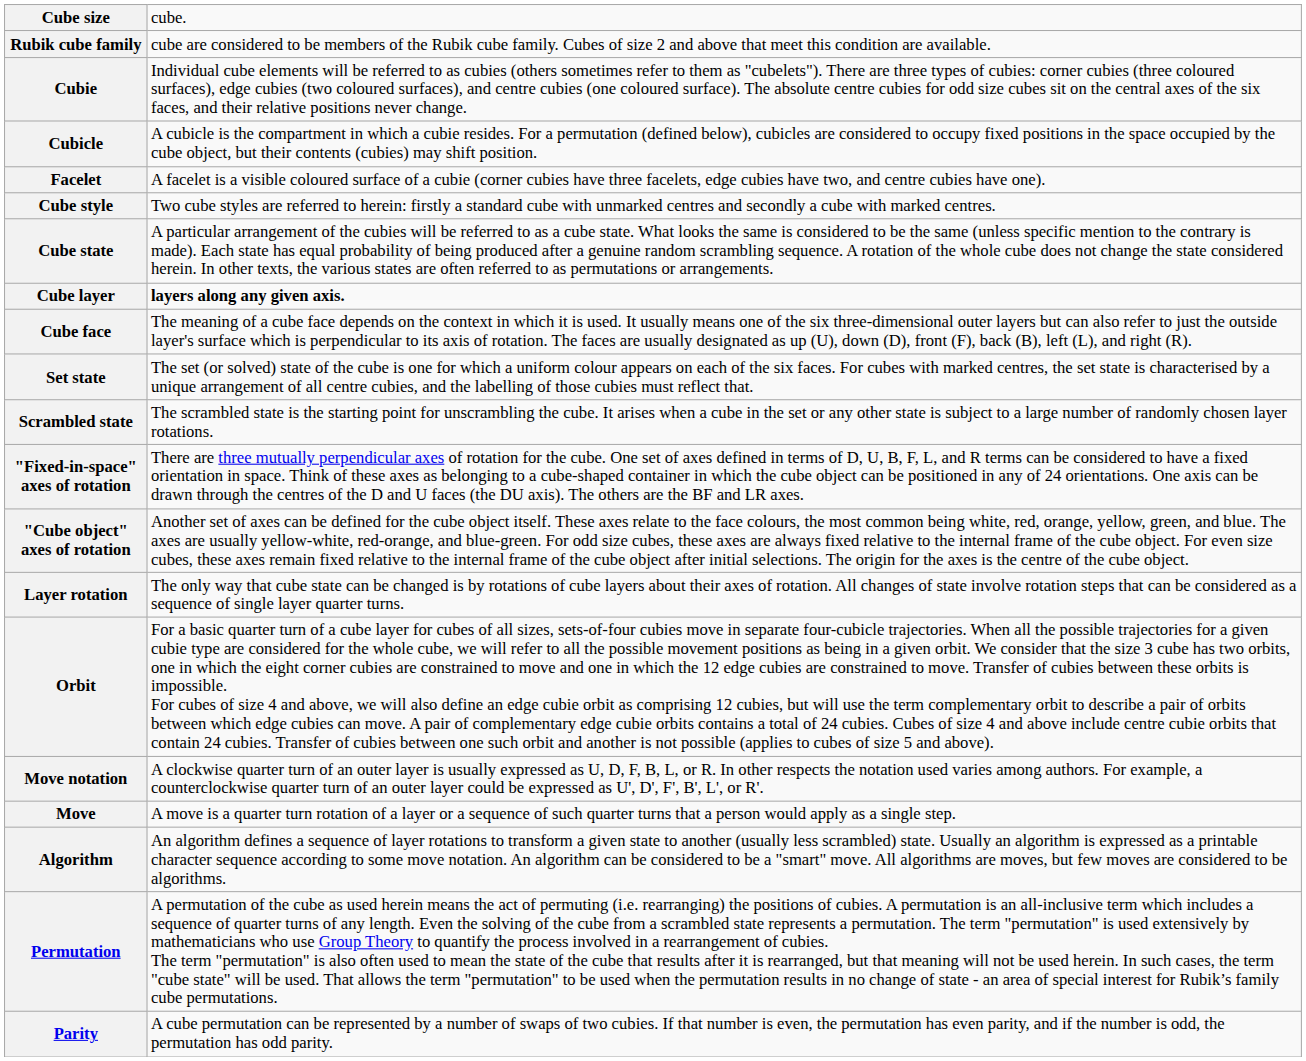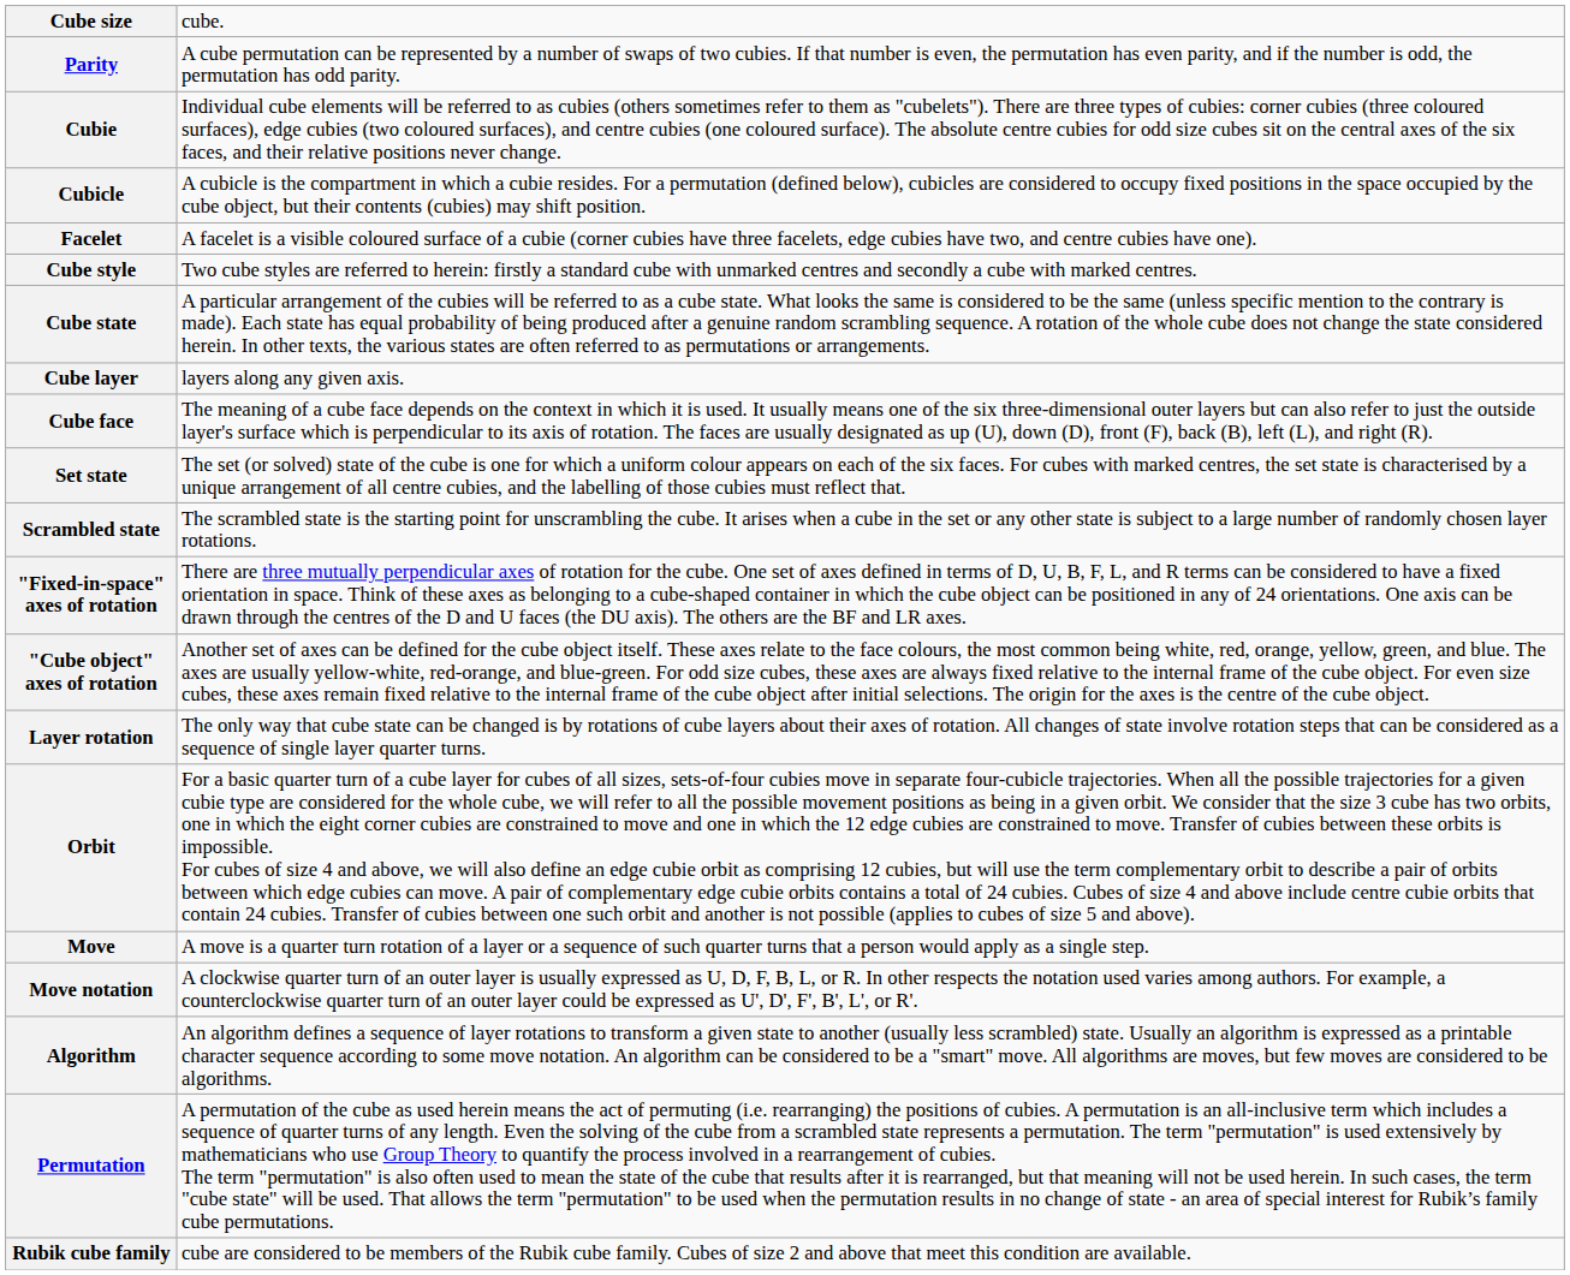 <table class="wikitable">
 <tr>
 <th>Cube size</th>
 <td> cube.</td>
 </tr>
 <tr>
-<th>Rubik cube family</th>
-<td> cube are considered to be members of the Rubik cube family. Cubes of size 2 and above that meet this condition are available.</td>
+<th><a href='#'>Parity</a></th>
+<td>A cube permutation can be represented by a number of swaps of two cubies. If that number is even, the permutation has even parity, and if the number is odd, the permutation has odd parity.</td>
 </tr>
 <tr>
 <th>Cubie</th>
 <td>Individual cube elements will be referred to as cubies (others sometimes refer to them as "cubelets"). There are three types of cubies: corner cubies (three coloured surfaces), edge cubies (two coloured surfaces), and centre cubies (one coloured surface). The absolute centre cubies for odd size cubes sit on the central axes of the six faces, and their relative positions never change.</td>
 </tr>
 <tr>
 <th>Cubicle</th>
 <td>A cubicle is the compartment in which a cubie resides. For a permutation (defined below), cubicles are considered to occupy fixed positions in the space occupied by the cube object, but their contents (cubies) may shift position.</td>
 </tr>
 <tr>
 <th>Facelet</th>
 <td>A facelet is a visible coloured surface of a cubie (corner cubies have three facelets, edge cubies have two, and centre cubies have one).</td>
 </tr>
 <tr>
 <th>Cube style</th>
 <td>Two cube styles are referred to herein: firstly a standard cube with unmarked centres and secondly a cube with marked centres.</td>
 </tr>
 <tr>
 <th>Cube state</th>
 <td>A particular arrangement of the cubies will be referred to as a cube state. What looks the same is considered to be the same (unless specific mention to the contrary is made). Each state has equal probability of being produced after a genuine random scrambling sequence. A rotation of the whole cube does not change the state considered herein. In other texts, the various states are often referred to as permutations or arrangements.</td>
 </tr>
 <tr>
 <th>Cube layer</th>
-<td><strong> layers along any given axis.</strong></td>
+<td> layers along any given axis.</td>
 </tr>
 <tr>
 <th>Cube face</th>
 <td>The meaning of a cube face depends on the context in which it is used. It usually means one of the six three-dimensional outer layers but can also refer to just the outside layer's surface which is perpendicular to its axis of rotation. The faces are usually designated as up (U), down (D), front (F), back (B), left (L), and right (R).</td>
 </tr>
 <tr>
 <th>Set state</th>
 <td>The set (or solved) state of the cube is one for which a uniform colour appears on each of the six faces. For cubes with marked centres, the set state is characterised by a unique arrangement of all centre cubies, and the labelling of those cubies must reflect that.</td>
 </tr>
 <tr>
 <th>Scrambled state</th>
 <td>The scrambled state is the starting point for unscrambling the cube. It arises when a cube in the set or any other state is subject to a large number of randomly chosen layer rotations.</td>
 </tr>
 <tr>
 <th>"Fixed-in-space" axes of rotation</th>
 <td>There are <a href='#'>three mutually perpendicular axes</a> of rotation for the cube. One set of axes defined in terms of D, U, B, F, L, and R terms can be considered to have a fixed orientation in space. Think of these axes as belonging to a cube-shaped container in which the cube object can be positioned in any of 24 orientations. One axis can be drawn through the centres of the D and U faces (the DU axis). The others are the BF and LR axes.</td>
 </tr>
 <tr>
 <th>"Cube object" axes of rotation</th>
 <td>Another set of axes can be defined for the cube object itself. These axes relate to the face colours, the most common being white, red, orange, yellow, green, and blue. The axes are usually yellow-white, red-orange, and blue-green. For odd size cubes, these axes are always fixed relative to the internal frame of the cube object. For even size cubes, these axes remain fixed relative to the internal frame of the cube object after initial selections. The origin for the axes is the centre of the cube object.</td>
 </tr>
 <tr>
 <th>Layer rotation</th>
 <td>The only way that cube state can be changed is by rotations of cube layers about their axes of rotation. All changes of state involve rotation steps that can be considered as a sequence of single layer quarter turns.</td>
 </tr>
 <tr>
 <th>Orbit</th>
 <td>For a basic quarter turn of a cube layer for cubes of all sizes, sets-of-four cubies move in separate four-cubicle trajectories. When all the possible trajectories for a given cubie type are considered for the whole cube, we will refer to all the possible movement positions as being in a given orbit. We consider that the size 3 cube has two orbits, one in which the eight corner cubies are constrained to move and one in which the 12 edge cubies are constrained to move. Transfer of cubies between these orbits is impossible.<br>For cubes of size 4 and above, we will also define an edge cubie orbit as comprising 12 cubies, but will use the term complementary orbit to describe a pair of orbits between which edge cubies can move. A pair of complementary edge cubie orbits contains a total of 24 cubies. Cubes of size 4 and above include centre cubie orbits that contain 24 cubies. Transfer of cubies between one such orbit and another is not possible (applies to cubes of size 5 and above).</td>
 </tr>
 <tr>
+<th>Move</th>
+<td>A move is a quarter turn rotation of a layer or a sequence of such quarter turns that a person would apply as a single step.</td>
+</tr>
+<tr>
 <th>Move notation</th>
 <td>A clockwise quarter turn of an outer layer is usually expressed as U, D, F, B, L, or R. In other respects the notation used varies among authors. For example, a counterclockwise quarter turn of an outer layer could be expressed as U', D', F', B', L', or R'.</td>
-</tr>
-<tr>
-<th>Move</th>
-<td>A move is a quarter turn rotation of a layer or a sequence of such quarter turns that a person would apply as a single step.</td>
 </tr>
 <tr>
 <th>Algorithm</th>
 <td>An algorithm defines a sequence of layer rotations to transform a given state to another (usually less scrambled) state. Usually an algorithm is expressed as a printable character sequence according to some move notation. An algorithm can be considered to be a "smart" move. All algorithms are moves, but few moves are considered to be algorithms.</td>
 </tr>
 <tr>
 <th><a href='#'>Permutation</a></th>
 <td>A permutation of the cube as used herein means the act of permuting (i.e. rearranging) the positions of cubies. A permutation is an all-inclusive term which includes a sequence of quarter turns of any length. Even the solving of the cube from a scrambled state represents a permutation. The term "permutation" is used extensively by mathematicians who use <a href='#'>Group Theory</a> to quantify the process involved in a rearrangement of cubies.<br>The term "permutation" is also often used to mean the state of the cube that results after it is rearranged, but that meaning will not be used herein. In such cases, the term "cube state" will be used. That allows the term "permutation" to be used when the permutation results in no change of state - an area of special interest for Rubik’s family cube permutations.</td>
 </tr>
 <tr>
-<th><a href='#'>Parity</a></th>
-<td>A cube permutation can be represented by a number of swaps of two cubies. If that number is even, the permutation has even parity, and if the number is odd, the permutation has odd parity.</td>
+<th>Rubik cube family</th>
+<td> cube are considered to be members of the Rubik cube family. Cubes of size 2 and above that meet this condition are available.</td>
 </tr>
 </table>
